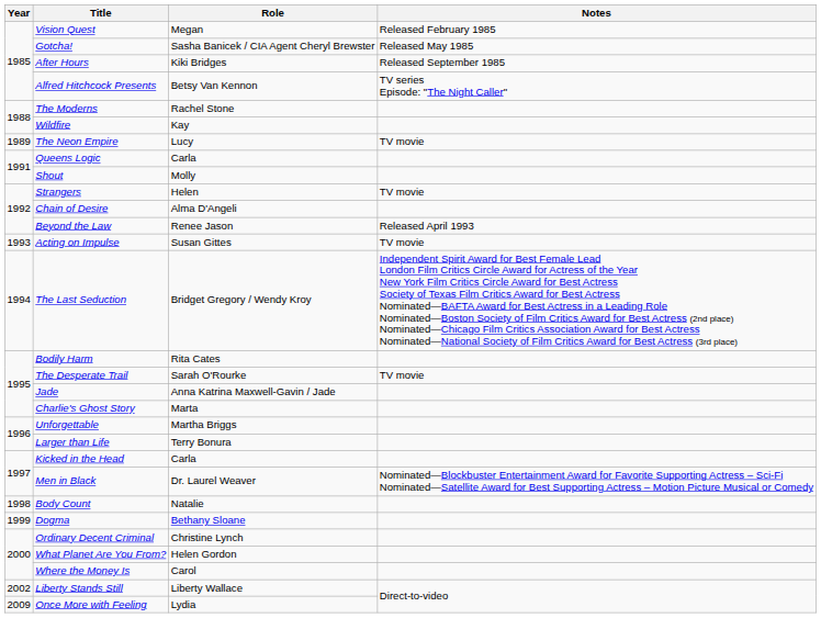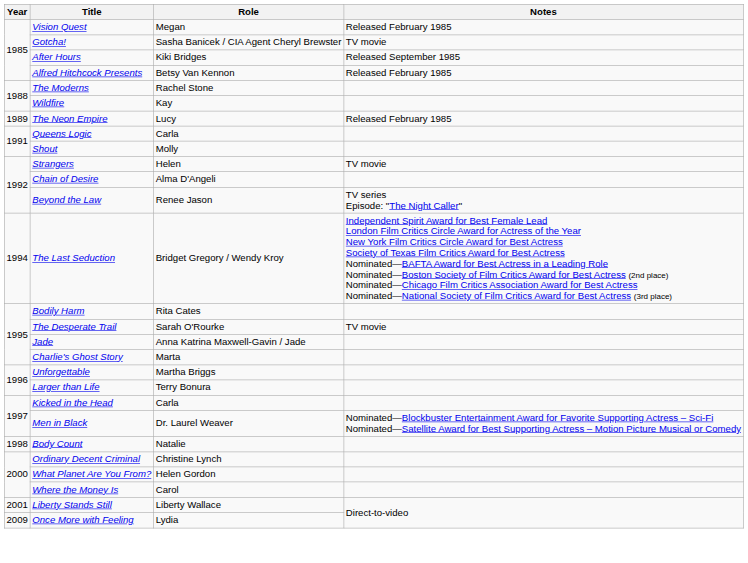 <table class="wikitable sortable">
 <tr>
 <th>Year</th>
 <th>Title</th>
 <th>Role</th>
 <th class="unsortable">Notes</th>
 </tr>
 <tr>
 <td rowspan="4">1985</td>
 <td><em><a href='#'>Vision Quest</a></em></td>
 <td>Megan</td>
 <td>Released February 1985</td>
 </tr>
 <tr>
 <td><em><a href='#'>Gotcha!</a></em></td>
 <td>Sasha Banicek / CIA Agent Cheryl Brewster</td>
-<td>Released May 1985</td>
+<td>TV movie</td>
 </tr>
 <tr>
 <td><em><a href='#'>After Hours</a></em></td>
 <td>Kiki Bridges</td>
 <td>Released September 1985</td>
 </tr>
 <tr>
 <td><em><a href='#'>Alfred Hitchcock Presents</a></em></td>
 <td>Betsy Van Kennon</td>
-<td>TV series<br>Episode: "<a href='#'>The Night Caller</a>"</td>
+<td>Released February 1985</td>
 </tr>
 <tr>
 <td rowspan="2">1988</td>
 <td><em><a href='#'>The Moderns</a></em></td>
 <td>Rachel Stone</td>
 <td></td>
 </tr>
 <tr>
 <td><em><a href='#'>Wildfire</a></em></td>
 <td>Kay</td>
 <td></td>
 </tr>
 <tr>
 <td>1989</td>
 <td><em><a href='#'>The Neon Empire</a></em></td>
 <td>Lucy</td>
-<td>TV movie</td>
+<td>Released February 1985</td>
 </tr>
 <tr>
 <td rowspan="2">1991</td>
 <td><em><a href='#'>Queens Logic</a></em></td>
 <td>Carla</td>
 <td></td>
 </tr>
 <tr>
 <td><em><a href='#'>Shout</a></em></td>
 <td>Molly</td>
 <td></td>
 </tr>
 <tr>
 <td rowspan="3">1992</td>
 <td><em><a href='#'>Strangers</a></em></td>
 <td>Helen</td>
 <td>TV movie</td>
 </tr>
 <tr>
 <td><em><a href='#'>Chain of Desire</a></em></td>
 <td>Alma D'Angeli</td>
 <td></td>
 </tr>
 <tr>
 <td><em><a href='#'>Beyond the Law</a></em></td>
 <td>Renee Jason</td>
-<td>Released 	April 1993</td>
-</tr>
-<tr>
-<td>1993</td>
-<td><em><a href='#'>Acting on Impulse</a></em></td>
-<td>Susan Gittes</td>
-<td>TV movie</td>
+<td>TV series<br>Episode: "<a href='#'>The Night Caller</a>"</td>
 </tr>
 <tr>
 <td>1994</td>
 <td><em><a href='#'>The Last Seduction</a></em></td>
 <td>Bridget Gregory / Wendy Kroy</td>
 <td><a href='#'>Independent Spirit Award for Best Female Lead</a><br><a href='#'>London Film Critics Circle Award for Actress of the Year</a><br><a href='#'>New York Film Critics Circle Award for Best Actress</a><br><a href='#'>Society of Texas Film Critics Award for Best Actress</a><br>Nominated—<a href='#'>BAFTA Award for Best Actress in a Leading Role</a><br>Nominated—<a href='#'>Boston Society of Film Critics Award for Best Actress</a> <small>(2nd place)</small><br>Nominated—<a href='#'>Chicago Film Critics Association Award for Best Actress</a><br>Nominated—<a href='#'>National Society of Film Critics Award for Best Actress</a> <small>(3rd place)</small></td>
 </tr>
 <tr>
 <td rowspan="4">1995</td>
 <td><em><a href='#'>Bodily Harm</a></em></td>
 <td>Rita Cates</td>
 <td></td>
 </tr>
 <tr>
 <td><em><a href='#'>The Desperate Trail</a></em></td>
 <td>Sarah O'Rourke</td>
 <td>TV movie</td>
 </tr>
 <tr>
 <td><em><a href='#'>Jade</a></em></td>
 <td>Anna Katrina Maxwell-Gavin / Jade</td>
 <td></td>
 </tr>
 <tr>
 <td><em><a href='#'>Charlie's Ghost Story</a></em></td>
 <td>Marta</td>
 <td></td>
 </tr>
 <tr>
 <td rowspan="2">1996</td>
 <td><em><a href='#'>Unforgettable</a></em></td>
 <td>Martha Briggs</td>
 <td></td>
 </tr>
 <tr>
 <td><em><a href='#'>Larger than Life</a></em></td>
 <td>Terry Bonura</td>
 <td></td>
 </tr>
 <tr>
 <td rowspan="2">1997</td>
 <td><em><a href='#'>Kicked in the Head</a></em></td>
 <td>Carla</td>
 <td></td>
 </tr>
 <tr>
 <td><em><a href='#'>Men in Black</a></em></td>
 <td>Dr. Laurel Weaver</td>
 <td>Nominated—<a href='#'>Blockbuster Entertainment Award for Favorite Supporting Actress – Sci-Fi</a><br>Nominated—<a href='#'>Satellite Award for Best Supporting Actress – Motion Picture Musical or Comedy</a></td>
 </tr>
 <tr>
 <td>1998</td>
 <td><em><a href='#'>Body Count</a></em></td>
 <td>Natalie</td>
 <td></td>
 </tr>
 <tr>
-<td>1999</td>
-<td><em><a href='#'>Dogma</a></em></td>
-<td><a href='#'>Bethany Sloane</a></td>
-<td></td>
-</tr>
-<tr>
 <td rowspan="3">2000</td>
 <td><em><a href='#'>Ordinary Decent Criminal</a></em></td>
 <td>Christine Lynch</td>
 <td></td>
 </tr>
 <tr>
 <td><em><a href='#'>What Planet Are You From?</a></em></td>
 <td>Helen Gordon</td>
 <td></td>
 </tr>
 <tr>
 <td><em><a href='#'>Where the Money Is</a></em></td>
 <td>Carol</td>
 <td></td>
 </tr>
 <tr>
-<td>2002</td>
+<td>2001</td>
 <td><em><a href='#'>Liberty Stands Still</a></em></td>
 <td>Liberty Wallace</td>
 <td rowspan="2">Direct-to-video</td>
 </tr>
 <tr>
 <td>2009</td>
 <td><em><a href='#'>Once More with Feeling</a></em></td>
 <td>Lydia</td>
 </tr>
 </table>
